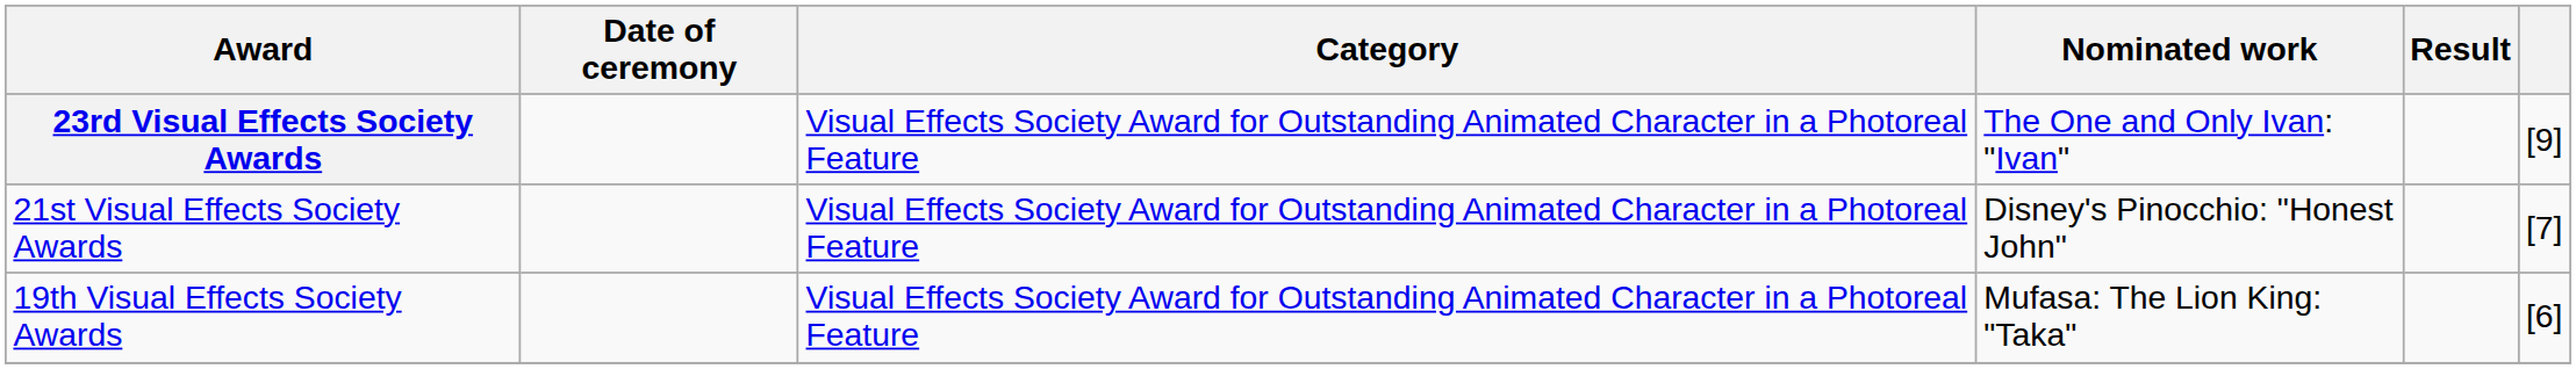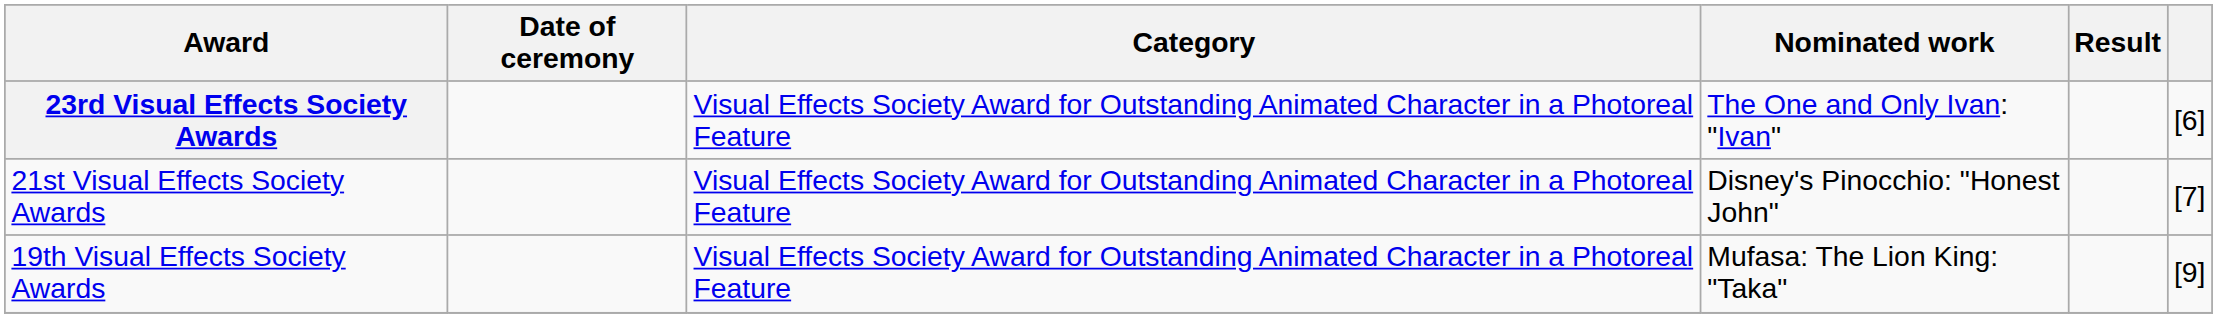 <table class="wikitable sortable plainrowheaders">
 <tr>
 <th scope="col">Award</th>
 <th scope="col">Date of ceremony</th>
 <th scope="col">Category</th>
 <th width=200 scope="col">Nominated work</th>
 <th scope="col">Result</th>
 <th scope="col" class="unsortable"></th>
 </tr>
 <tr>
 <th scope=row><a href='#'>23rd Visual Effects Society Awards</a></th>
 <td></td>
 <td><a href='#'>Visual Effects Society Award for Outstanding Animated Character in a Photoreal Feature</a></td>
 <td><a href='#'>The One and Only Ivan</a>: "<a href='#'>Ivan</a>"</td>
 <td></td>
-<td>[9]</td>
+<td>[6]</td>
 </tr>
 <tr>
 <td><a href='#'>21st Visual Effects Society Awards</a></td>
 <td></td>
 <td><a href='#'>Visual Effects Society Award for Outstanding Animated Character in a Photoreal Feature</a></td>
 <td>Disney's Pinocchio: "Honest John"</td>
 <td></td>
 <td>[7]</td>
 </tr>
 <tr>
 <td><a href='#'>19th Visual Effects Society Awards</a></td>
 <td></td>
 <td><a href='#'>Visual Effects Society Award for Outstanding Animated Character in a Photoreal Feature</a></td>
 <td>Mufasa: The Lion King: "Taka"</td>
 <td></td>
-<td>[6]</td>
+<td>[9]</td>
 </tr>
 <tr>
 </tr>
 </table>
